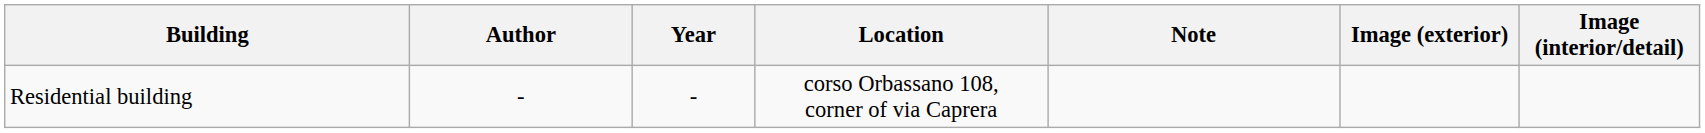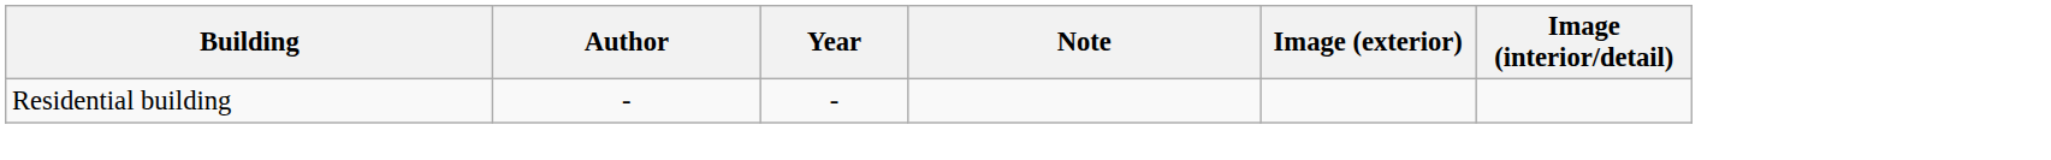 <table class="wikitable sortable" style="text-align:center">
 <tr>
 <th style="width:280px">Building</th>
 <th style="width:150px">Author</th>
 <th style="width:80px">Year</th>
-<th style="width:200px">Location</th>
 <th style="width:200px">Note</th>
 <th style="width:120px">Image (exterior)</th>
 <th style="width:120px">Image (interior/detail)</th>
 </tr>
 <tr>
 <td align=left>Residential building</td>
 <td>-</td>
 <td>-</td>
-<td>corso Orbassano 108,<br>corner of via Caprera</td>
 <td></td>
 <td></td>
 <td></td>
 </tr>
 </table>
